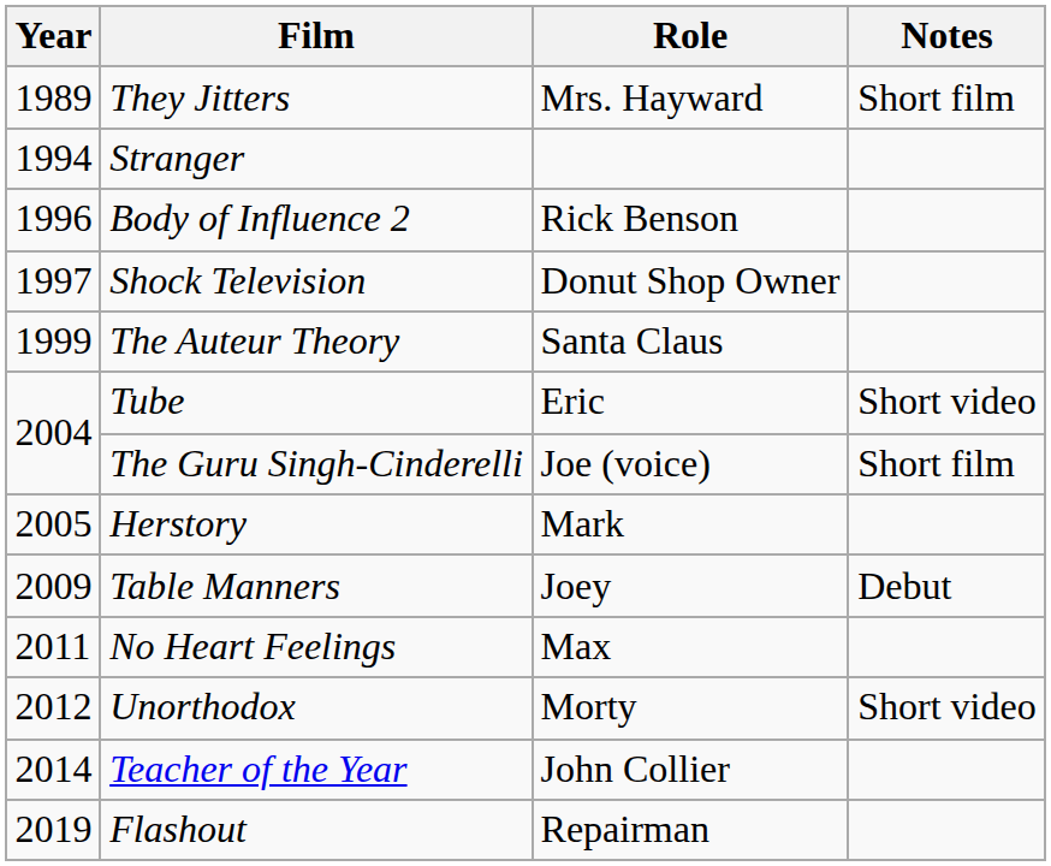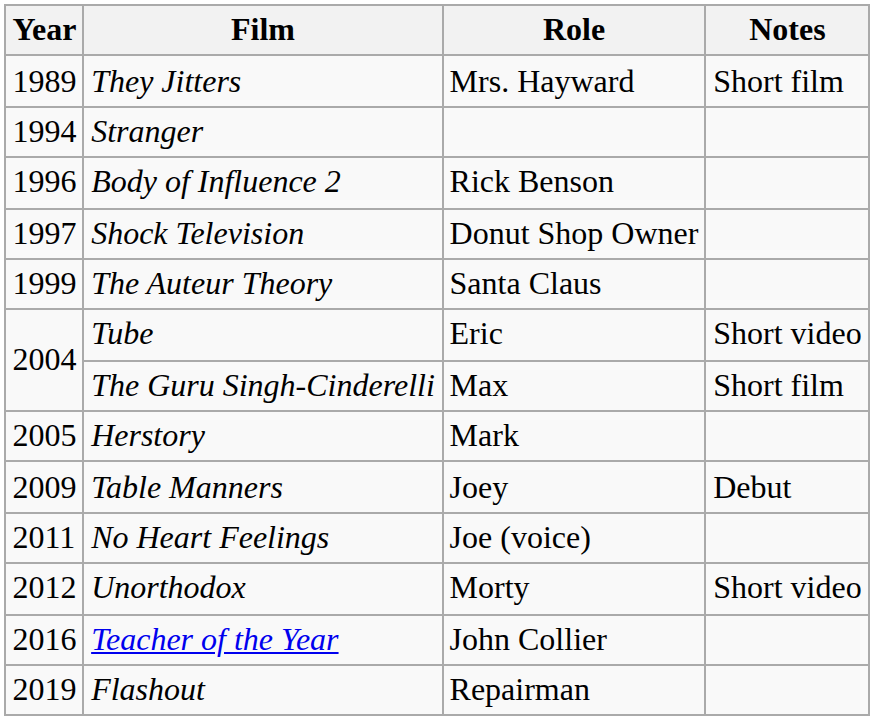 <table class="wikitable sortable">
 <tr>
 <th>Year</th>
 <th>Film</th>
 <th>Role</th>
 <th class="unsortable">Notes</th>
 </tr>
 <tr>
 <td>1989</td>
 <td><em>They Jitters</em></td>
 <td>Mrs. Hayward</td>
 <td>Short film</td>
 </tr>
 <tr>
 <td>1994</td>
 <td><em>Stranger</em></td>
 <td></td>
 <td></td>
 </tr>
 <tr>
 <td>1996</td>
 <td><em>Body of Influence 2</em></td>
 <td>Rick Benson</td>
 <td></td>
 </tr>
 <tr>
 <td>1997</td>
 <td><em>Shock Television</em></td>
 <td>Donut Shop Owner</td>
 <td></td>
 </tr>
 <tr>
 <td>1999</td>
 <td><em>The Auteur Theory</em></td>
 <td>Santa Claus</td>
 <td></td>
 </tr>
 <tr>
 <td rowspan="2">2004</td>
 <td><em>Tube</em></td>
 <td>Eric</td>
 <td>Short video</td>
 </tr>
 <tr>
 <td><em>The Guru Singh-Cinderelli</em></td>
-<td>Joe (voice)</td>
+<td>Max</td>
 <td>Short film</td>
 </tr>
 <tr>
 <td>2005</td>
 <td><em>Herstory</em></td>
 <td>Mark</td>
 <td></td>
 </tr>
 <tr>
 <td>2009</td>
 <td><em>Table Manners</em></td>
 <td>Joey</td>
 <td>Debut</td>
 </tr>
 <tr>
 <td>2011</td>
 <td><em>No Heart Feelings</em></td>
-<td>Max</td>
+<td>Joe (voice)</td>
 <td></td>
 </tr>
 <tr>
 <td>2012</td>
 <td><em>Unorthodox</em></td>
 <td>Morty</td>
 <td>Short video</td>
 </tr>
 <tr>
-<td>2014</td>
+<td>2016</td>
 <td><em><a href='#'>Teacher of the Year</a></em></td>
 <td>John Collier</td>
 <td></td>
 </tr>
 <tr>
 <td>2019</td>
 <td><em>Flashout</em></td>
 <td>Repairman</td>
 <td></td>
 </tr>
 </table>
